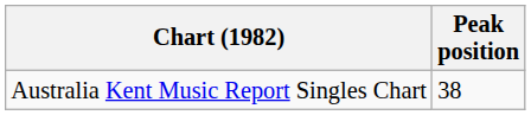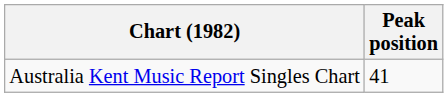 <table class="wikitable">
 <tr>
 <th>Chart (1982)</th>
 <th>Peak<br>position</th>
 </tr>
 <tr>
 <td>Australia <a href='#'>Kent Music Report</a> Singles Chart</td>
-<td align="centre">38</td>
+<td align="centre">41</td>
 </tr>
 </table>
